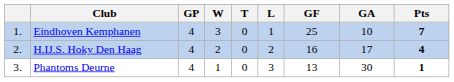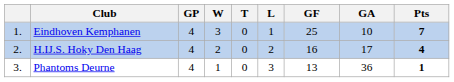 <table class="wikitable">
 <tr>
 <th width="30"></th>
 <th width="200">Club</th>
 <th width="30">GP</th>
 <th width="30">W</th>
 <th width="30">T</th>
 <th width="30">L</th>
 <th width="70">GF</th>
 <th width="70">GA</th>
 <th width="70">Pts</th>
 </tr>
 <tr bgcolor="#BCD2EE" align="center">
 <td>1.</td>
 <td align="left"><a href='#'>Eindhoven Kemphanen</a></td>
 <td>4</td>
 <td>3</td>
 <td>0</td>
 <td>1</td>
 <td>25</td>
 <td>10</td>
 <td><strong>7</strong></td>
 </tr>
 <tr bgcolor="#BCD2EE" align="center">
 <td>2.</td>
 <td align="left"><a href='#'>H.IJ.S. Hoky Den Haag</a></td>
 <td>4</td>
 <td>2</td>
 <td>0</td>
 <td>2</td>
 <td>16</td>
 <td>17</td>
 <td><strong>4</strong></td>
 </tr>
 <tr bgcolor="#FFFFFF" align="center">
 <td>3.</td>
 <td align="left"><a href='#'>Phantoms Deurne</a></td>
 <td>4</td>
 <td>1</td>
 <td>0</td>
 <td>3</td>
 <td>13</td>
-<td>30</td>
+<td>36</td>
 <td><strong>1</strong></td>
 </tr>
 </table>
